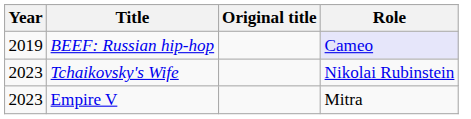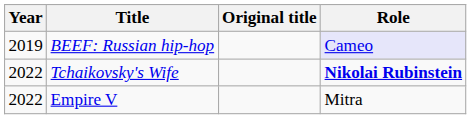 <table class="wikitable">
 <tr>
 <th>Year</th>
 <th>Title</th>
 <th>Original title</th>
 <th>Role</th>
 </tr>
 <tr>
 <td>2019</td>
 <td><em><a href='#'>BEEF: Russian hip-hop</a></em></td>
 <td></td>
 <td style="background: lavender;"><a href='#'>Cameo</a></td>
 </tr>
 <tr>
-<td>2023</td>
+<td>2022</td>
 <td><em><a href='#'>Tchaikovsky's Wife</a></em></td>
 <td></td>
-<td><a href='#'>Nikolai Rubinstein</a></td>
+<td><strong><a href='#'>Nikolai Rubinstein</a></strong></td>
 </tr>
 <tr>
-<td>2023</td>
+<td>2022</td>
 <td><a href='#'>Empire V</a></td>
 <td></td>
 <td>Mitra</td>
 </tr>
 </table>
